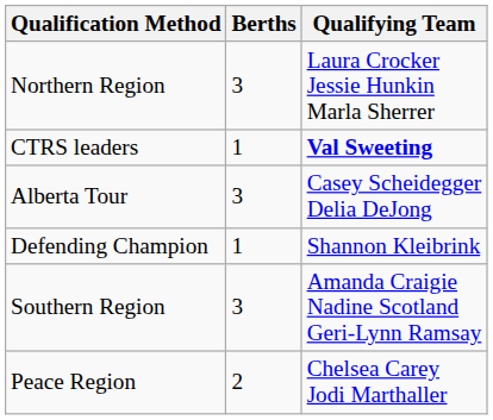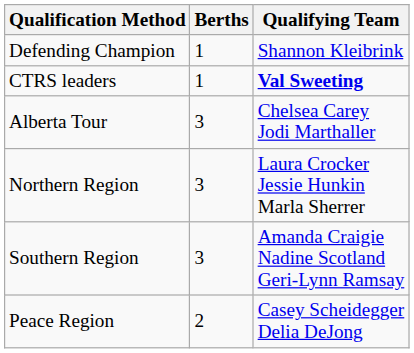 <table class="wikitable" border="1">
 <tr>
 <th>Qualification Method</th>
 <th>Berths</th>
 <th>Qualifying Team</th>
 </tr>
 <tr>
-<td>Northern Region</td>
-<td>3</td>
-<td><a href='#'>Laura Crocker</a><br> <a href='#'>Jessie Hunkin</a><br>Marla Sherrer</td>
+<td>Defending Champion</td>
+<td>1</td>
+<td><a href='#'>Shannon Kleibrink</a></td>
 </tr>
 <tr>
 <td>CTRS leaders</td>
 <td>1</td>
 <td><strong><a href='#'>Val Sweeting</a></strong></td>
 </tr>
 <tr>
 <td>Alberta Tour</td>
 <td>3</td>
-<td><a href='#'>Casey Scheidegger</a> <br> <a href='#'>Delia DeJong</a></td>
+<td><a href='#'>Chelsea Carey</a> <br> <a href='#'>Jodi Marthaller</a></td>
 </tr>
 <tr>
-<td>Defending Champion</td>
-<td>1</td>
-<td><a href='#'>Shannon Kleibrink</a></td>
+<td>Northern Region</td>
+<td>3</td>
+<td><a href='#'>Laura Crocker</a><br> <a href='#'>Jessie Hunkin</a><br>Marla Sherrer</td>
 </tr>
 <tr>
 <td>Southern Region</td>
 <td>3</td>
 <td><a href='#'>Amanda Craigie</a>  <br> <a href='#'>Nadine Scotland</a><br> <a href='#'>Geri-Lynn Ramsay</a></td>
 </tr>
 <tr>
 <td>Peace Region</td>
 <td>2</td>
-<td><a href='#'>Chelsea Carey</a> <br> <a href='#'>Jodi Marthaller</a></td>
+<td><a href='#'>Casey Scheidegger</a> <br> <a href='#'>Delia DeJong</a></td>
 </tr>
 </table>
